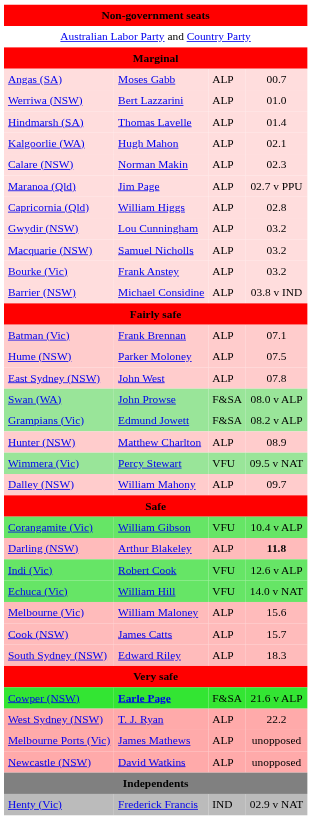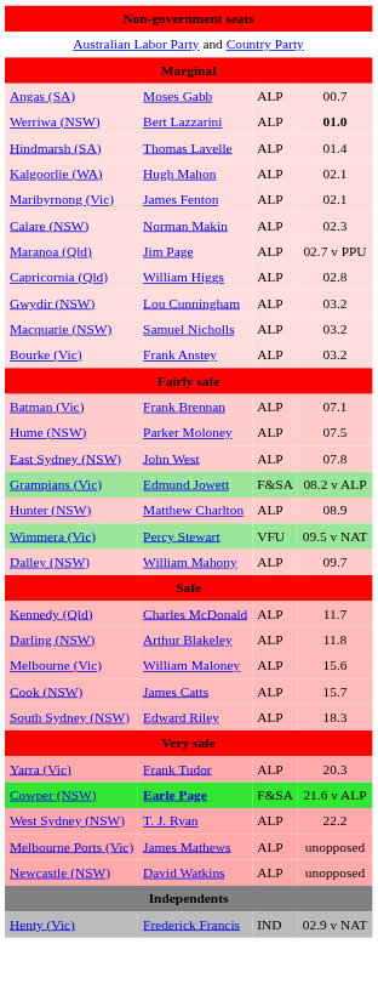 <table class="toccolours" align="left" cellpadding="5" cellspacing="0" style="margin-right: .5em; margin-top: .4em;font-size: 90%;">
 <tr>
 <td COLSPAN=4 align="center" bgcolor="red"><span><strong>Non-government seats</strong></span></td>
 </tr>
 <tr>
 <td style="background-color:white" colspan=4 align="center"><a href='#'>Australian Labor Party</a> and <a href='#'>Country Party</a></td>
 </tr>
 <tr>
 <td COLSPAN=4 align="center" bgcolor="red"><span><strong>Marginal</strong></span></td>
 </tr>
 <tr>
 <td align="left" bgcolor="FFDDDD"><a href='#'>Angas (SA)</a></td>
 <td align="left" bgcolor="FFDDDD"><a href='#'>Moses Gabb</a></td>
 <td align="left" bgcolor="FFDDDD">ALP</td>
 <td align="center" bgcolor="FFDDDD">00.7</td>
 </tr>
 <tr>
 <td align="left" bgcolor="FFDDDD"><a href='#'>Werriwa (NSW)</a></td>
 <td align="left" bgcolor="FFDDDD"><a href='#'>Bert Lazzarini</a></td>
 <td align="left" bgcolor="FFDDDD">ALP</td>
-<td align="center" bgcolor="FFDDDD">01.0</td>
+<td align="center" bgcolor="FFDDDD"><strong>01.0</strong></td>
 </tr>
 <tr>
 <td align="left" bgcolor="FFDDDD"><a href='#'>Hindmarsh (SA)</a></td>
 <td align="left" bgcolor="FFDDDD"><a href='#'>Thomas Lavelle</a></td>
 <td align="left" bgcolor="FFDDDD">ALP</td>
 <td align="center" bgcolor="FFDDDD">01.4</td>
 </tr>
 <tr>
 <td align="left" bgcolor="FFDDDD"><a href='#'>Kalgoorlie (WA)</a></td>
 <td align="left" bgcolor="FFDDDD"><a href='#'>Hugh Mahon</a></td>
+<td align="left" bgcolor="FFDDDD">ALP</td>
+<td align="center" bgcolor="FFDDDD">02.1</td>
+</tr>
+<tr>
+<td align="left" bgcolor="FFDDDD"><a href='#'>Maribyrnong (Vic)</a></td>
+<td align="left" bgcolor="FFDDDD"><a href='#'>James Fenton</a></td>
 <td align="left" bgcolor="FFDDDD">ALP</td>
 <td align="center" bgcolor="FFDDDD">02.1</td>
 </tr>
 <tr>
 <td align="left" bgcolor="FFDDDD"><a href='#'>Calare (NSW)</a></td>
 <td align="left" bgcolor="FFDDDD"><a href='#'>Norman Makin</a></td>
 <td align="left" bgcolor="FFDDDD">ALP</td>
 <td align="center" bgcolor="FFDDDD">02.3</td>
 </tr>
 <tr>
 <td align="left" bgcolor="FFDDDD"><a href='#'>Maranoa (Qld)</a></td>
 <td align="left" bgcolor="FFDDDD"><a href='#'>Jim Page</a></td>
 <td align="left" bgcolor="FFDDDD">ALP</td>
 <td align="center" bgcolor="FFDDDD">02.7 v PPU</td>
 </tr>
 <tr>
 <td align="left" bgcolor="FFDDDD"><a href='#'>Capricornia (Qld)</a></td>
 <td align="left" bgcolor="FFDDDD"><a href='#'>William Higgs</a></td>
 <td align="left" bgcolor="FFDDDD">ALP</td>
 <td align="center" bgcolor="FFDDDD">02.8</td>
 </tr>
 <tr>
 <td align="left" bgcolor="FFDDDD"><a href='#'>Gwydir (NSW)</a></td>
 <td align="left" bgcolor="FFDDDD"><a href='#'>Lou Cunningham</a></td>
 <td align="left" bgcolor="FFDDDD">ALP</td>
 <td align="center" bgcolor="FFDDDD">03.2</td>
 </tr>
 <tr>
 <td align="left" bgcolor="FFDDDD"><a href='#'>Macquarie (NSW)</a></td>
 <td align="left" bgcolor="FFDDDD"><a href='#'>Samuel Nicholls</a></td>
 <td align="left" bgcolor="FFDDDD">ALP</td>
 <td align="center" bgcolor="FFDDDD">03.2</td>
 </tr>
 <tr>
 <td align="left" bgcolor="FFDDDD"><a href='#'>Bourke (Vic)</a></td>
 <td align="left" bgcolor="FFDDDD"><a href='#'>Frank Anstey</a></td>
 <td align="left" bgcolor="FFDDDD">ALP</td>
 <td align="center" bgcolor="FFDDDD">03.2</td>
 </tr>
 <tr>
-<td align="left" bgcolor="FFDDDD"><a href='#'>Barrier (NSW)</a></td>
-<td align="left" bgcolor="FFDDDD"><a href='#'>Michael Considine</a></td>
-<td align="left" bgcolor="FFDDDD">ALP</td>
-<td align="center" bgcolor="FFDDDD">03.8 v IND</td>
-</tr>
-<tr>
 <td COLSPAN=4 align="center" bgcolor="red"><span><strong>Fairly safe</strong></span></td>
 </tr>
 <tr>
 <td align="left" bgcolor="FFCCCC"><a href='#'>Batman (Vic)</a></td>
 <td align="left" bgcolor="FFCCCC"><a href='#'>Frank Brennan</a></td>
 <td align="left" bgcolor="FFCCCC">ALP</td>
 <td align="center" bgcolor="FFCCCC">07.1</td>
 </tr>
 <tr>
 <td align="left" bgcolor="FFCCCC"><a href='#'>Hume (NSW)</a></td>
 <td align="left" bgcolor="FFCCCC"><a href='#'>Parker Moloney</a></td>
 <td align="left" bgcolor="FFCCCC">ALP</td>
 <td align="center" bgcolor="FFCCCC">07.5</td>
 </tr>
 <tr>
 <td align="left" bgcolor="FFCCCC"><a href='#'>East Sydney (NSW)</a></td>
 <td align="left" bgcolor="FFCCCC"><a href='#'>John West</a></td>
 <td align="left" bgcolor="FFCCCC">ALP</td>
 <td align="center" bgcolor="FFCCCC">07.8</td>
-</tr>
-<tr>
-<td align="left" bgcolor="99E599"><a href='#'>Swan (WA)</a></td>
-<td align="left" bgcolor="99E599"><a href='#'>John Prowse</a></td>
-<td align="left" bgcolor="99E599">F&SA</td>
-<td align="center" bgcolor="99E599">08.0 v ALP</td>
 </tr>
 <tr>
 <td align="left" bgcolor="99E599"><a href='#'>Grampians (Vic)</a></td>
 <td align="left" bgcolor="99E599"><a href='#'>Edmund Jowett</a></td>
 <td align="left" bgcolor="99E599">F&SA</td>
 <td align="center" bgcolor="99E599">08.2 v ALP</td>
 </tr>
 <tr>
 <td align="left" bgcolor="FFCCCC"><a href='#'>Hunter (NSW)</a></td>
 <td align="left" bgcolor="FFCCCC"><a href='#'>Matthew Charlton</a></td>
 <td align="left" bgcolor="FFCCCC">ALP</td>
 <td align="center" bgcolor="FFCCCC">08.9</td>
 </tr>
 <tr>
 <td align="left" bgcolor="99E599"><a href='#'>Wimmera (Vic)</a></td>
 <td align="left" bgcolor="99E599"><a href='#'>Percy Stewart</a></td>
 <td align="left" bgcolor="99E599">VFU</td>
 <td align="center" bgcolor="99E599">09.5 v NAT</td>
 </tr>
 <tr>
 <td align="left" bgcolor="FFCCCC"><a href='#'>Dalley (NSW)</a></td>
 <td align="left" bgcolor="FFCCCC"><a href='#'>William Mahony</a></td>
 <td align="left" bgcolor="FFCCCC">ALP</td>
 <td align="center" bgcolor="FFCCCC">09.7</td>
 </tr>
 <tr>
 <td COLSPAN=4 align="center" bgcolor="red"><span><strong>Safe</strong></span></td>
 </tr>
 <tr>
-<td align="left" bgcolor="66E566"><a href='#'>Corangamite (Vic)</a></td>
-<td align="left" bgcolor="66E566"><a href='#'>William Gibson</a></td>
-<td align="left" bgcolor="66E566">VFU</td>
-<td align="center" bgcolor="66E566">10.4 v ALP</td>
+<td align="left" bgcolor="FFBBBB"><a href='#'>Kennedy (Qld)</a></td>
+<td align="left" bgcolor="FFBBBB"><a href='#'>Charles McDonald</a></td>
+<td align="left" bgcolor="FFBBBB">ALP</td>
+<td align="center" bgcolor="FFBBBB">11.7</td>
 </tr>
 <tr>
 <td align="left" bgcolor="FFBBBB"><a href='#'>Darling (NSW)</a></td>
 <td align="left" bgcolor="FFBBBB"><a href='#'>Arthur Blakeley</a></td>
 <td align="left" bgcolor="FFBBBB">ALP</td>
-<td align="center" bgcolor="FFBBBB"><strong>11.8</strong></td>
-</tr>
-<tr>
-<td align="left" bgcolor="66E566"><a href='#'>Indi (Vic)</a></td>
-<td align="left" bgcolor="66E566"><a href='#'>Robert Cook</a></td>
-<td align="left" bgcolor="66E566">VFU</td>
-<td align="center" bgcolor="66E566">12.6 v ALP</td>
-</tr>
-<tr>
-<td align="left" bgcolor="66E566"><a href='#'>Echuca (Vic)</a></td>
-<td align="left" bgcolor="66E566"><a href='#'>William Hill</a></td>
-<td align="left" bgcolor="66E566">VFU</td>
-<td align="center" bgcolor="66E566">14.0 v NAT</td>
+<td align="center" bgcolor="FFBBBB">11.8</td>
 </tr>
 <tr>
 <td align="left" bgcolor="FFBBBB"><a href='#'>Melbourne (Vic)</a></td>
 <td align="left" bgcolor="FFBBBB"><a href='#'>William Maloney</a></td>
 <td align="left" bgcolor="FFBBBB">ALP</td>
 <td align="center" bgcolor="FFBBBB">15.6</td>
 </tr>
 <tr>
 <td align="left" bgcolor="FFBBBB"><a href='#'>Cook (NSW)</a></td>
 <td align="left" bgcolor="FFBBBB"><a href='#'>James Catts</a></td>
 <td align="left" bgcolor="FFBBBB">ALP</td>
 <td align="center" bgcolor="FFBBBB">15.7</td>
 </tr>
 <tr>
 <td align="left" bgcolor="FFBBBB"><a href='#'>South Sydney (NSW)</a></td>
 <td align="left" bgcolor="FFBBBB"><a href='#'>Edward Riley</a></td>
 <td align="left" bgcolor="FFBBBB">ALP</td>
 <td align="center" bgcolor="FFBBBB">18.3</td>
 </tr>
 <tr>
 <td COLSPAN=4 align="center" bgcolor="red"><span><strong>Very safe</strong></span></td>
+</tr>
+<tr>
+<td align="left" bgcolor="FFAAAA"><a href='#'>Yarra (Vic)</a></td>
+<td align="left" bgcolor="FFAAAA"><a href='#'>Frank Tudor</a></td>
+<td align="left" bgcolor="FFAAAA">ALP</td>
+<td align="center" bgcolor="FFAAAA">20.3</td>
 </tr>
 <tr>
 <td align="left" bgcolor="33E533"><a href='#'>Cowper (NSW)</a></td>
 <td align="left" bgcolor="33E533"><strong><a href='#'>Earle Page</a></strong></td>
 <td align="left" bgcolor="33E533">F&SA</td>
 <td align="center" bgcolor="33E533">21.6 v ALP</td>
 </tr>
 <tr>
 <td align="left" bgcolor="FFAAAA"><a href='#'>West Sydney (NSW)</a></td>
 <td align="left" bgcolor="FFAAAA"><a href='#'>T. J. Ryan</a></td>
 <td align="left" bgcolor="FFAAAA">ALP</td>
 <td align="center" bgcolor="FFAAAA">22.2</td>
 </tr>
 <tr>
 <td align="left" bgcolor="FFAAAA"><a href='#'>Melbourne Ports (Vic)</a></td>
 <td align="left" bgcolor="FFAAAA"><a href='#'>James Mathews</a></td>
 <td align="left" bgcolor="FFAAAA">ALP</td>
 <td align="center" bgcolor="FFAAAA">unopposed</td>
 </tr>
 <tr>
 <td align="left" bgcolor="FFAAAA"><a href='#'>Newcastle (NSW)</a></td>
 <td align="left" bgcolor="FFAAAA"><a href='#'>David Watkins</a></td>
 <td align="left" bgcolor="FFAAAA">ALP</td>
 <td align="center" bgcolor="FFAAAA">unopposed</td>
 </tr>
 <tr>
 <td COLSPAN=4 align="center" bgcolor="gray"><span><strong>Independents</strong></span></td>
 </tr>
 <tr>
 <td align="left" bgcolor="BBBBBB"><a href='#'>Henty (Vic)</a></td>
 <td align="left" bgcolor="BBBBBB"><a href='#'>Frederick Francis</a></td>
 <td align="left" bgcolor="BBBBBB">IND</td>
 <td align="center" bgcolor="BBBBBB">02.9 v NAT</td>
 </tr>
 </table>
